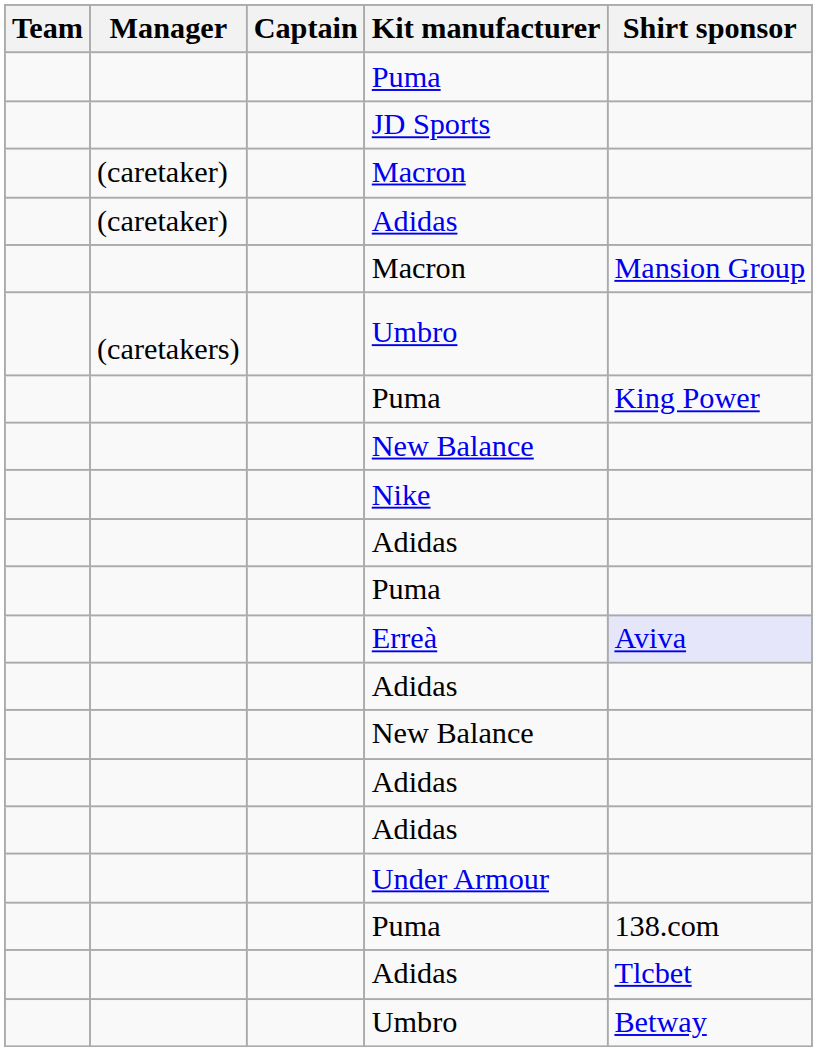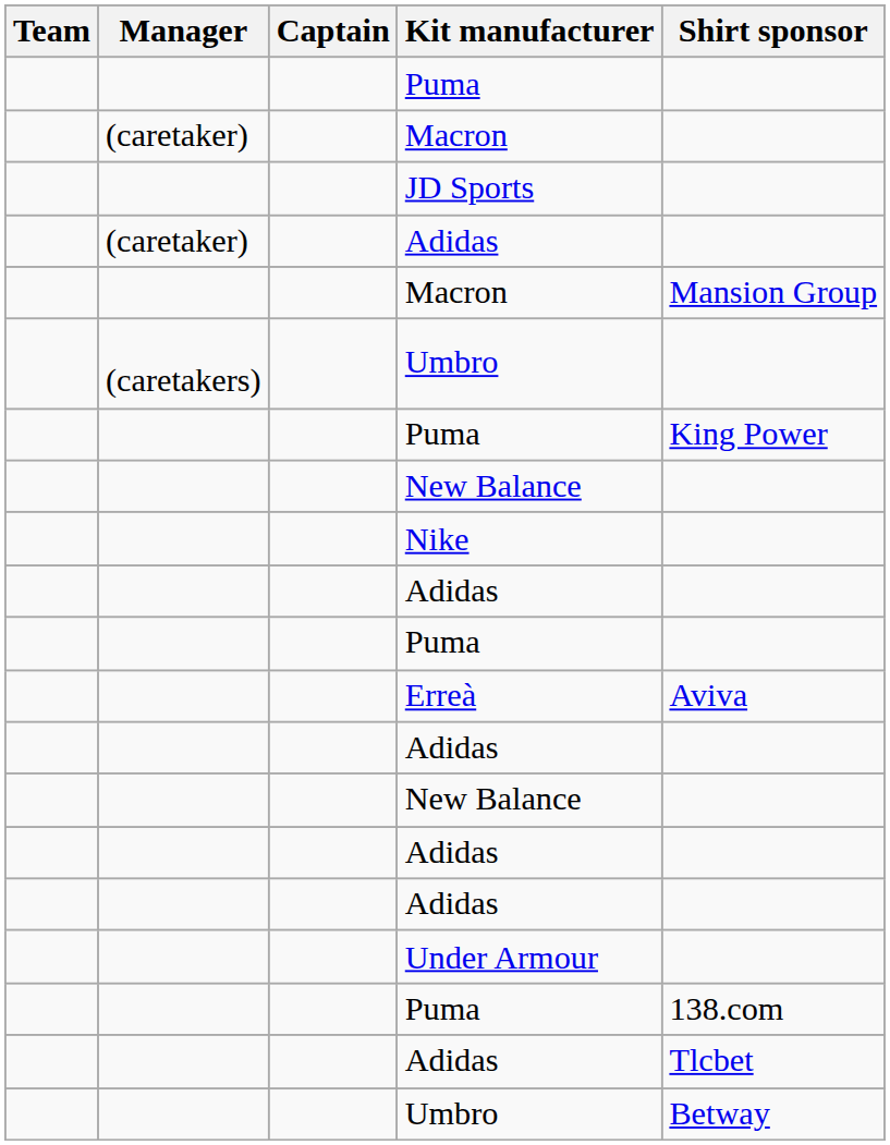 <table class="wikitable sortable">
 <tr>
 <th>Team</th>
 <th>Manager</th>
 <th>Captain</th>
 <th>Kit manufacturer</th>
 <th>Shirt sponsor</th>
 </tr>
 <tr>
 <td></td>
 <td> </td>
 <td> </td>
 <td><a href='#'>Puma</a></td>
 <td></td>
 </tr>
 <tr>
 <td></td>
+<td>  (caretaker)</td>
 <td> </td>
-<td> </td>
-<td><a href='#'>JD Sports</a></td>
+<td><a href='#'>Macron</a></td>
 <td></td>
 </tr>
 <tr>
 <td></td>
-<td>  (caretaker)</td>
 <td> </td>
-<td><a href='#'>Macron</a></td>
+<td> </td>
+<td><a href='#'>JD Sports</a></td>
 <td></td>
 </tr>
 <tr>
 <td></td>
 <td>  (caretaker)</td>
 <td> </td>
 <td><a href='#'>Adidas</a></td>
 <td></td>
 </tr>
 <tr>
 <td></td>
 <td> </td>
 <td> </td>
 <td>Macron</td>
 <td><a href='#'>Mansion Group</a></td>
 </tr>
 <tr>
 <td></td>
 <td> <br>  (caretakers)</td>
 <td> </td>
 <td><a href='#'>Umbro</a></td>
 <td></td>
 </tr>
 <tr>
 <td></td>
 <td> </td>
 <td> </td>
 <td>Puma</td>
 <td><a href='#'>King Power</a></td>
 </tr>
 <tr>
 <td></td>
 <td> </td>
 <td> </td>
 <td><a href='#'>New Balance</a></td>
 <td></td>
 </tr>
 <tr>
 <td></td>
 <td> </td>
 <td> </td>
 <td><a href='#'>Nike</a></td>
 <td></td>
 </tr>
 <tr>
 <td></td>
 <td> </td>
 <td> </td>
 <td>Adidas</td>
 <td></td>
 </tr>
 <tr>
 <td></td>
 <td> </td>
 <td> </td>
 <td>Puma</td>
 <td></td>
 </tr>
 <tr>
 <td></td>
 <td> </td>
 <td> </td>
 <td><a href='#'>Erreà</a></td>
-<td style="background: lavender;"><a href='#'>Aviva</a></td>
+<td><a href='#'>Aviva</a></td>
 </tr>
 <tr>
 <td></td>
 <td> </td>
 <td> </td>
 <td>Adidas</td>
 <td></td>
 </tr>
 <tr>
 <td></td>
 <td> </td>
 <td> </td>
 <td>New Balance</td>
 <td></td>
 </tr>
 <tr>
 <td></td>
 <td> </td>
 <td> </td>
 <td>Adidas</td>
 <td></td>
 </tr>
 <tr>
 <td></td>
 <td> </td>
 <td> </td>
 <td>Adidas</td>
 <td></td>
 </tr>
 <tr>
 <td></td>
 <td> </td>
 <td> </td>
 <td><a href='#'>Under Armour</a></td>
 <td></td>
 </tr>
 <tr>
 <td></td>
 <td> </td>
 <td> </td>
 <td>Puma</td>
 <td>138.com</td>
 </tr>
 <tr>
 <td></td>
 <td> </td>
 <td> </td>
 <td>Adidas</td>
 <td><a href='#'>Tlcbet</a></td>
 </tr>
 <tr>
 <td></td>
 <td> </td>
 <td> </td>
 <td>Umbro</td>
 <td><a href='#'>Betway</a></td>
 </tr>
 </table>
